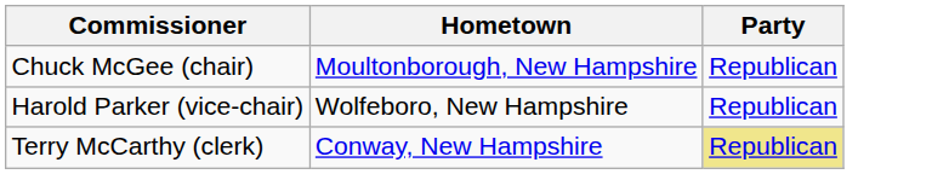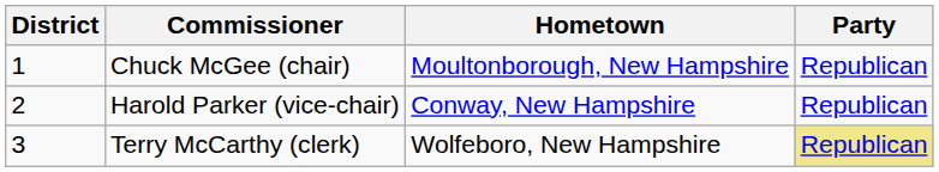 <table class=wikitable>
 <tr valign=bottom>
+<th>District</th>
 <th>Commissioner</th>
 <th>Hometown</th>
 <th>Party</th>
 </tr>
 <tr>
+<td>1</td>
 <td>Chuck McGee (chair)</td>
 <td><a href='#'>Moultonborough, New Hampshire</a></td>
 <td><a href='#'>Republican</a></td>
 </tr>
 <tr>
+<td>2</td>
 <td>Harold Parker (vice-chair)</td>
-<td>Wolfeboro, New Hampshire</td>
+<td><a href='#'>Conway, New Hampshire</a></td>
 <td><a href='#'>Republican</a></td>
 </tr>
 <tr>
+<td>3</td>
 <td>Terry McCarthy (clerk)</td>
-<td><a href='#'>Conway, New Hampshire</a></td>
+<td>Wolfeboro, New Hampshire</td>
 <td style="background: khaki;"><a href='#'>Republican</a></td>
 </tr>
 </table>
